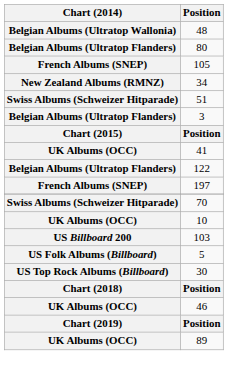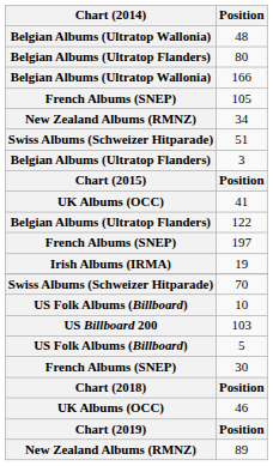 <table class="wikitable sortable plainrowheaders" style="text-align:center">
 <tr>
 <th scope="col">Chart (2014)</th>
 <th scope="col">Position</th>
 </tr>
 <tr>
 <th scope="row">Belgian Albums (Ultratop Wallonia)</th>
 <td>48</td>
 </tr>
 <tr>
 <th scope="row">Belgian Albums (Ultratop Flanders)</th>
 <td>80</td>
+</tr>
+<tr>
+<th scope="row">Belgian Albums (Ultratop Wallonia)</th>
+<td>166</td>
 </tr>
 <tr>
 <th scope="row">French Albums (SNEP)</th>
 <td>105</td>
 </tr>
 <tr>
 <th scope="row">New Zealand Albums (RMNZ)</th>
 <td>34</td>
 </tr>
 <tr>
 <th scope="row">Swiss Albums (Schweizer Hitparade)</th>
 <td>51</td>
 </tr>
 <tr>
 <th scope="row">Belgian Albums (Ultratop Flanders)</th>
 <td>3</td>
 </tr>
 <tr>
 <th scope="col">Chart (2015)</th>
 <th scope="col">Position</th>
 </tr>
 <tr>
 <th scope="row">UK Albums (OCC)</th>
 <td>41</td>
 </tr>
 <tr>
 <th scope="row">Belgian Albums (Ultratop Flanders)</th>
 <td>122</td>
 </tr>
 <tr>
 <th scope="row">French Albums (SNEP)</th>
 <td>197</td>
 </tr>
 <tr>
+<th scope="row">Irish Albums (IRMA)</th>
+<td>19</td>
+</tr>
+<tr>
 </tr>
 <tr>
 <th scope="row">Swiss Albums (Schweizer Hitparade)</th>
 <td>70</td>
 </tr>
 <tr>
-<th scope="row">UK Albums (OCC)</th>
+<th scope="row">US Folk Albums (<em>Billboard</em>)</th>
 <td>10</td>
 </tr>
 <tr>
 <th scope="row">US <em>Billboard</em> 200</th>
 <td>103</td>
 </tr>
 <tr>
 <th scope="row">US Folk Albums (<em>Billboard</em>)</th>
 <td>5</td>
 </tr>
 <tr>
-<th scope="row">US Top Rock Albums (<em>Billboard</em>)</th>
+<th scope="row">French Albums (SNEP)</th>
 <td>30</td>
 </tr>
 <tr>
 <th scope="col">Chart (2018)</th>
 <th scope="col">Position</th>
 </tr>
 <tr>
 <th scope="row">UK Albums (OCC)</th>
 <td>46</td>
 </tr>
 <tr>
 <th scope="col">Chart (2019)</th>
 <th scope="col">Position</th>
 </tr>
 <tr>
-<th scope="row">UK Albums (OCC)</th>
+<th scope="row">New Zealand Albums (RMNZ)</th>
 <td>89</td>
 </tr>
 </table>
